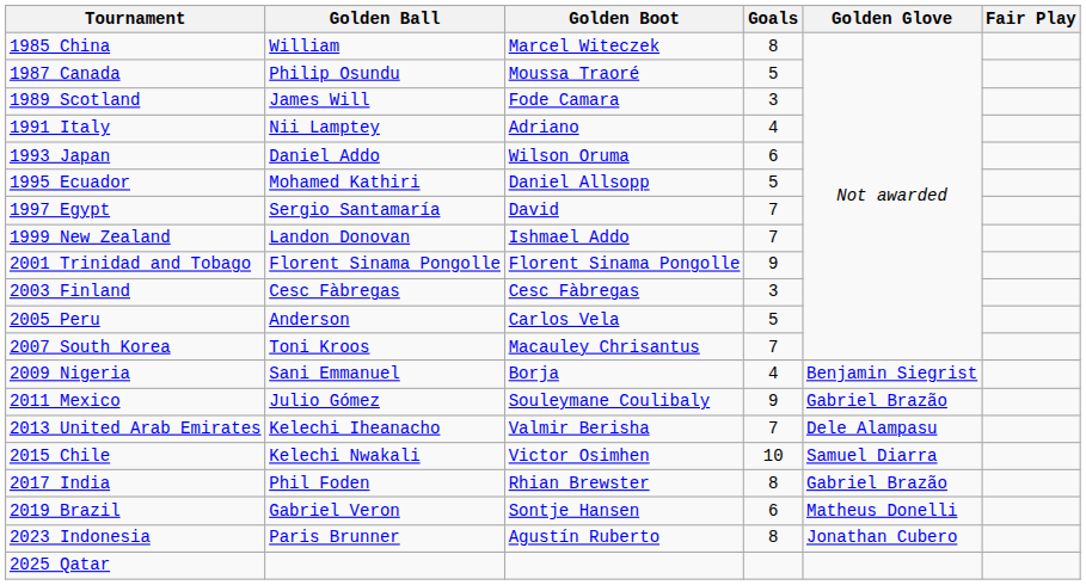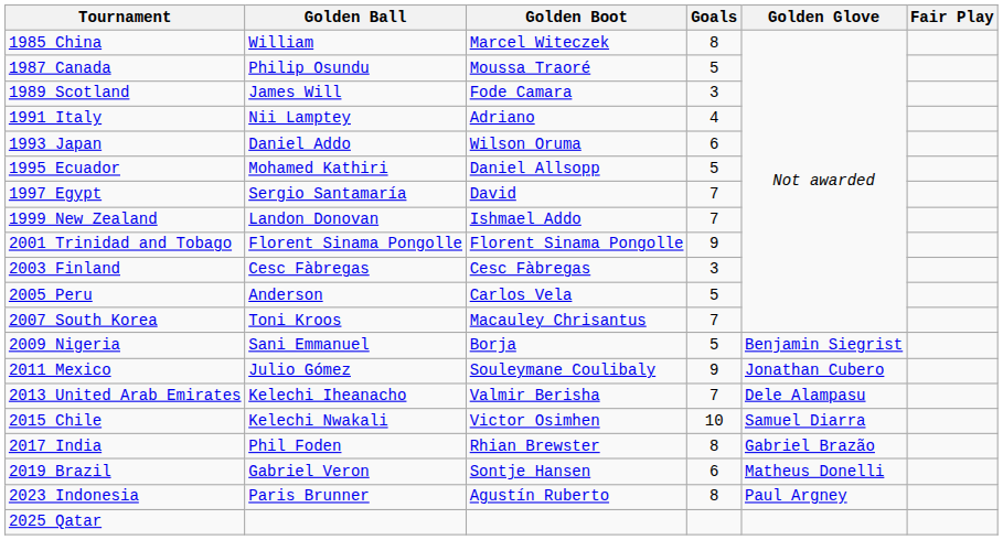 <table class="wikitable">
 <tr>
 <th>Tournament</th>
 <th>Golden Ball</th>
 <th>Golden Boot</th>
 <th>Goals</th>
 <th>Golden Glove</th>
 <th>Fair Play</th>
 </tr>
 <tr>
 <td> <a href='#'>1985 China</a></td>
 <td> <a href='#'>William</a></td>
 <td> <a href='#'>Marcel Witeczek</a></td>
 <td align=center>8</td>
 <td rowspan="12" align=center><em>Not awarded</em></td>
 <td></td>
 </tr>
 <tr>
 <td> <a href='#'>1987 Canada</a></td>
 <td> <a href='#'>Philip Osundu</a></td>
 <td> <a href='#'>Moussa Traoré</a></td>
 <td align=center>5</td>
 <td></td>
 </tr>
 <tr>
 <td> <a href='#'>1989 Scotland</a></td>
 <td> <a href='#'>James Will</a></td>
 <td> <a href='#'>Fode Camara</a></td>
 <td align=center>3</td>
 <td></td>
 </tr>
 <tr>
 <td> <a href='#'>1991 Italy</a></td>
 <td> <a href='#'>Nii Lamptey</a></td>
 <td> <a href='#'>Adriano</a></td>
 <td align=center>4</td>
 <td></td>
 </tr>
 <tr>
 <td> <a href='#'>1993 Japan</a></td>
 <td> <a href='#'>Daniel Addo</a></td>
 <td> <a href='#'>Wilson Oruma</a></td>
 <td align=center>6</td>
 <td></td>
 </tr>
 <tr>
 <td> <a href='#'>1995 Ecuador</a></td>
 <td> <a href='#'>Mohamed Kathiri</a></td>
 <td> <a href='#'>Daniel Allsopp</a></td>
 <td align=center>5</td>
 <td></td>
 </tr>
 <tr>
 <td> <a href='#'>1997 Egypt</a></td>
 <td> <a href='#'>Sergio Santamaría</a></td>
 <td> <a href='#'>David</a></td>
 <td align=center>7</td>
 <td></td>
 </tr>
 <tr>
 <td> <a href='#'>1999 New Zealand</a></td>
 <td> <a href='#'>Landon Donovan</a></td>
 <td> <a href='#'>Ishmael Addo</a></td>
 <td align=center>7</td>
 <td></td>
 </tr>
 <tr>
 <td> <a href='#'>2001 Trinidad and Tobago</a></td>
 <td> <a href='#'>Florent Sinama Pongolle</a></td>
 <td> <a href='#'>Florent Sinama Pongolle</a></td>
 <td align=center>9</td>
 <td></td>
 </tr>
 <tr>
 <td> <a href='#'>2003 Finland</a></td>
 <td> <a href='#'>Cesc Fàbregas</a></td>
 <td> <a href='#'>Cesc Fàbregas</a></td>
 <td align=center>3</td>
 <td></td>
 </tr>
 <tr>
 <td> <a href='#'>2005 Peru</a></td>
 <td> <a href='#'>Anderson</a></td>
 <td> <a href='#'>Carlos Vela</a></td>
 <td align=center>5</td>
 <td></td>
 </tr>
 <tr>
 <td> <a href='#'>2007 South Korea</a></td>
 <td> <a href='#'>Toni Kroos</a></td>
 <td> <a href='#'>Macauley Chrisantus</a></td>
 <td align=center>7</td>
 <td></td>
 </tr>
 <tr>
 <td> <a href='#'>2009 Nigeria</a></td>
 <td> <a href='#'>Sani Emmanuel</a></td>
 <td> <a href='#'>Borja</a></td>
-<td align=center>4</td>
+<td align=center>5</td>
 <td> <a href='#'>Benjamin Siegrist</a></td>
 <td></td>
 </tr>
 <tr>
 <td> <a href='#'>2011 Mexico</a></td>
 <td> <a href='#'>Julio Gómez</a></td>
 <td> <a href='#'>Souleymane Coulibaly</a></td>
 <td align=center>9</td>
-<td> <a href='#'>Gabriel Brazão</a></td>
+<td> <a href='#'>Jonathan Cubero</a></td>
 <td></td>
 </tr>
 <tr>
 <td> <a href='#'>2013 United Arab Emirates</a></td>
 <td> <a href='#'>Kelechi Iheanacho</a></td>
 <td> <a href='#'>Valmir Berisha</a></td>
 <td align=center>7</td>
 <td> <a href='#'>Dele Alampasu</a></td>
 <td></td>
 </tr>
 <tr>
 <td> <a href='#'>2015 Chile</a></td>
 <td> <a href='#'>Kelechi Nwakali</a></td>
 <td> <a href='#'>Victor Osimhen</a></td>
 <td align=center>10</td>
 <td> <a href='#'>Samuel Diarra</a></td>
 <td></td>
 </tr>
 <tr>
 <td> <a href='#'>2017 India</a></td>
 <td> <a href='#'>Phil Foden</a></td>
 <td> <a href='#'>Rhian Brewster</a></td>
 <td align=center>8</td>
 <td> <a href='#'>Gabriel Brazão</a></td>
 <td></td>
 </tr>
 <tr>
 <td> <a href='#'>2019 Brazil</a></td>
 <td> <a href='#'>Gabriel Veron</a></td>
 <td> <a href='#'>Sontje Hansen</a></td>
 <td align=center>6</td>
 <td> <a href='#'>Matheus Donelli</a></td>
 <td></td>
 </tr>
 <tr>
 <td> <a href='#'>2023 Indonesia</a></td>
 <td> <a href='#'>Paris Brunner</a></td>
 <td> <a href='#'>Agustín Ruberto</a></td>
 <td align=center>8</td>
-<td> <a href='#'>Jonathan Cubero</a></td>
+<td> <a href='#'>Paul Argney</a></td>
 <td></td>
 </tr>
 <tr>
 <td> <a href='#'>2025 Qatar</a></td>
 <td></td>
 <td></td>
 <td></td>
 <td></td>
 <td></td>
 </tr>
 </table>
